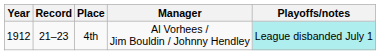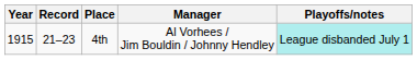 <table class="wikitable" style="text-align:center; font-size: 95%;">
 <tr>
 <th>Year</th>
 <th>Record</th>
 <th>Place</th>
 <th>Manager</th>
 <th>Playoffs/notes</th>
 </tr>
 <tr align=center>
-<td>1912</td>
+<td>1915</td>
 <td>21–23</td>
 <td>4th</td>
 <td>Al Vorhees /<br> Jim Bouldin / Johnny Hendley</td>
 <td style="background: paleturquoise;">League disbanded July 1</td>
 </tr>
 </table>
